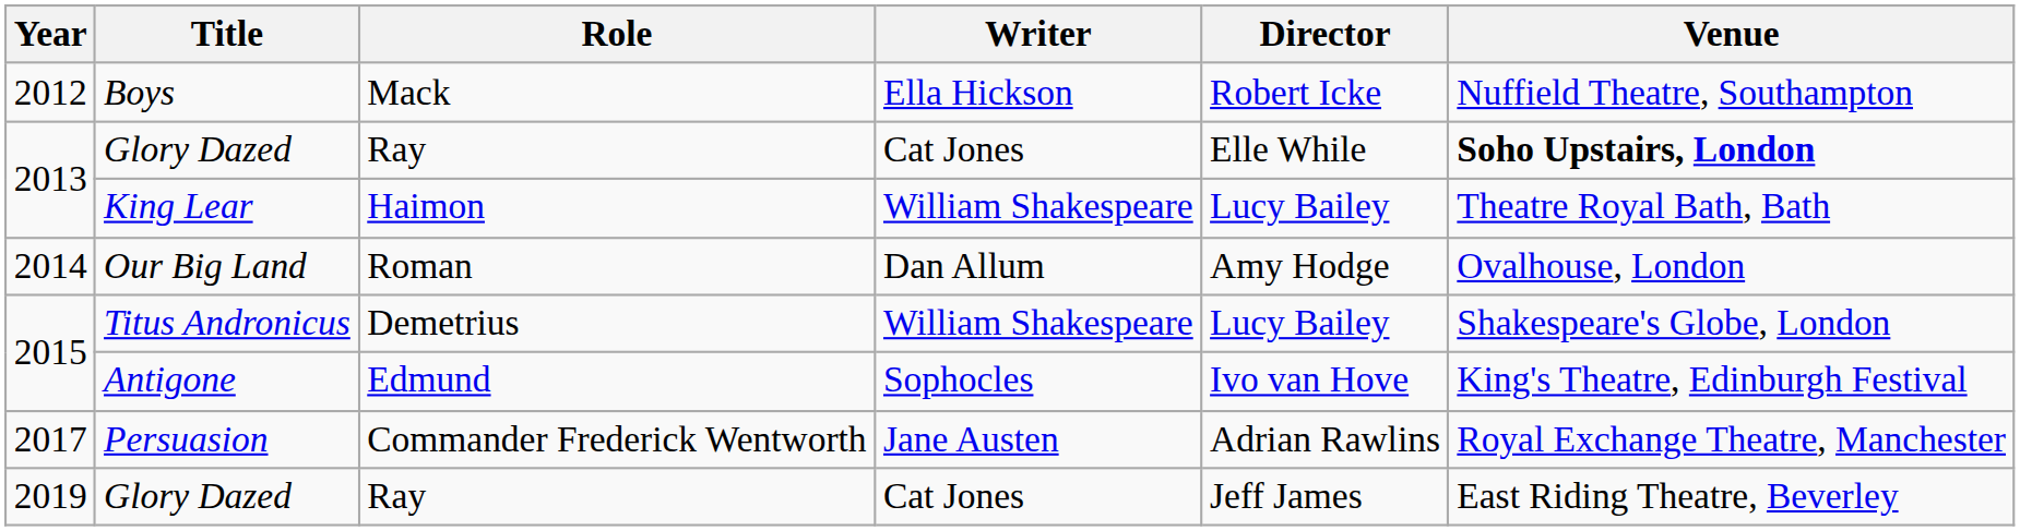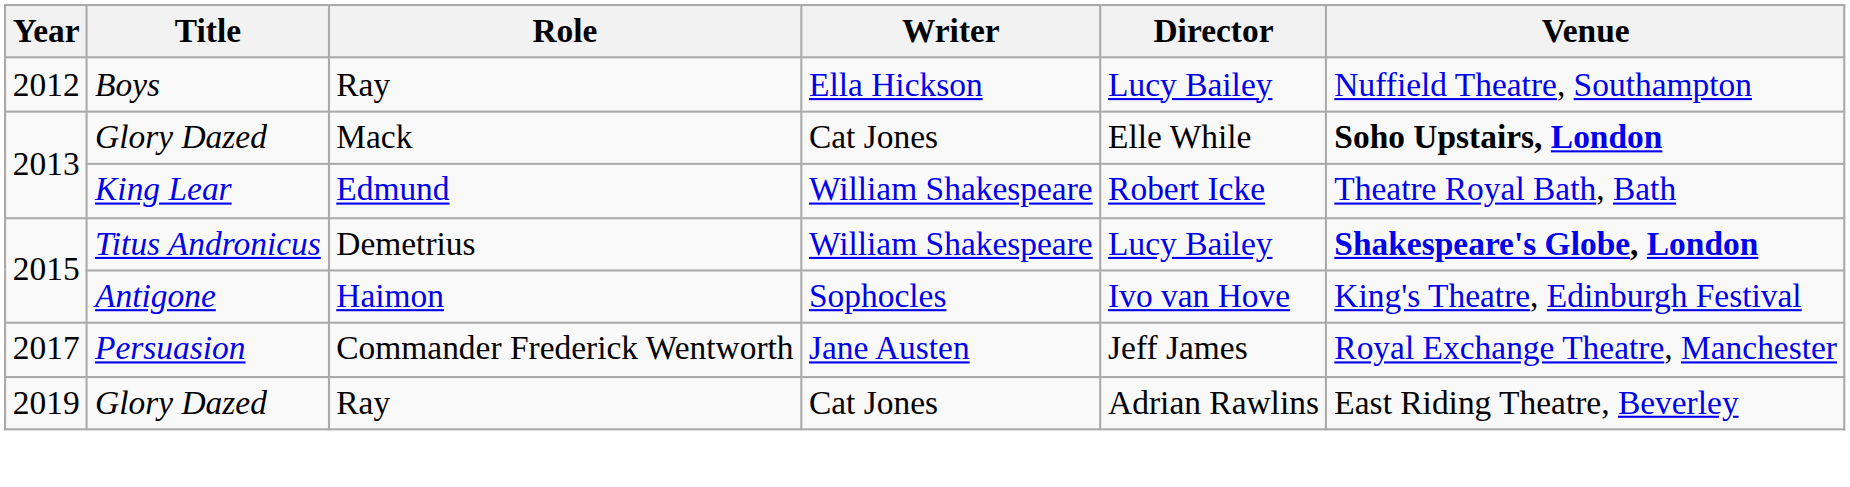 <table class="wikitable sortable">
 <tr>
 <th>Year</th>
 <th>Title</th>
 <th>Role</th>
 <th>Writer</th>
 <th>Director</th>
 <th>Venue</th>
 </tr>
 <tr>
 <td>2012</td>
 <td><em>Boys</em></td>
-<td>Mack</td>
+<td>Ray</td>
 <td><a href='#'>Ella Hickson</a></td>
-<td><a href='#'>Robert Icke</a></td>
+<td><a href='#'>Lucy Bailey</a></td>
 <td><a href='#'>Nuffield Theatre</a>, <a href='#'>Southampton</a></td>
 </tr>
 <tr>
 <td rowspan=2>2013</td>
 <td><em>Glory Dazed</em></td>
-<td>Ray</td>
+<td>Mack</td>
 <td>Cat Jones</td>
 <td>Elle While</td>
 <td><strong>Soho Upstairs, <a href='#'>London</a></strong></td>
 </tr>
 <tr>
 <td><em><a href='#'>King Lear</a></em></td>
-<td><a href='#'>Haimon</a></td>
+<td><a href='#'>Edmund</a></td>
 <td><a href='#'>William Shakespeare</a></td>
-<td><a href='#'>Lucy Bailey</a></td>
+<td><a href='#'>Robert Icke</a></td>
 <td><a href='#'>Theatre Royal Bath</a>, <a href='#'>Bath</a></td>
-</tr>
-<tr>
-<td>2014</td>
-<td><em>Our Big Land</em></td>
-<td>Roman</td>
-<td>Dan Allum</td>
-<td>Amy Hodge</td>
-<td><a href='#'>Ovalhouse</a>, <a href='#'>London</a></td>
 </tr>
 <tr>
 <td rowspan=2>2015</td>
 <td><em><a href='#'>Titus Andronicus</a></em></td>
 <td>Demetrius</td>
 <td><a href='#'>William Shakespeare</a></td>
 <td><a href='#'>Lucy Bailey</a></td>
-<td><a href='#'>Shakespeare's Globe</a>, <a href='#'>London</a></td>
+<td><strong><a href='#'>Shakespeare's Globe</a>, <a href='#'>London</a></strong></td>
 </tr>
 <tr>
 <td><em><a href='#'>Antigone</a></em></td>
-<td><a href='#'>Edmund</a></td>
+<td><a href='#'>Haimon</a></td>
 <td><a href='#'>Sophocles</a></td>
 <td><a href='#'>Ivo van Hove</a></td>
 <td><a href='#'>King's Theatre</a>, <a href='#'>Edinburgh Festival</a></td>
 </tr>
 <tr>
 <td>2017</td>
 <td><em><a href='#'>Persuasion</a></em></td>
 <td>Commander Frederick Wentworth</td>
 <td><a href='#'>Jane Austen</a></td>
-<td>Adrian Rawlins</td>
+<td>Jeff James</td>
 <td><a href='#'>Royal Exchange Theatre</a>, <a href='#'>Manchester</a></td>
 </tr>
 <tr>
 <td>2019</td>
 <td><em>Glory Dazed</em></td>
 <td>Ray</td>
 <td>Cat Jones</td>
-<td>Jeff James</td>
+<td>Adrian Rawlins</td>
 <td>East Riding Theatre, <a href='#'>Beverley</a></td>
 </tr>
 </table>
